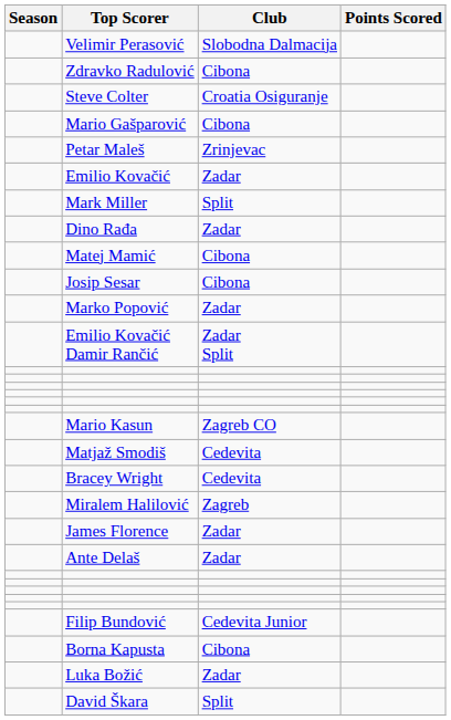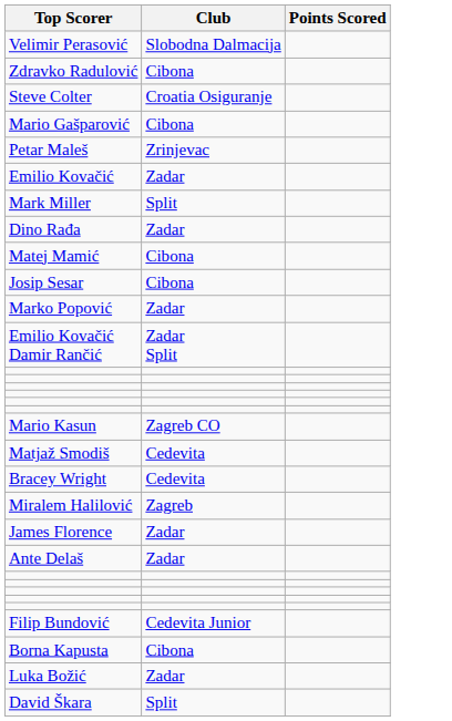 <table class="wikitable sortable">
 <tr>
-<th>Season</th>
 <th>Top Scorer</th>
 <th>Club</th>
 <th>Points Scored</th>
 </tr>
 <tr>
-<td></td>
 <td> <a href='#'>Velimir Perasović</a></td>
 <td><a href='#'>Slobodna Dalmacija</a></td>
 <td></td>
 </tr>
 <tr>
-<td></td>
 <td> <a href='#'>Zdravko Radulović</a></td>
 <td><a href='#'>Cibona</a></td>
 <td></td>
 </tr>
 <tr>
-<td></td>
 <td> <a href='#'>Steve Colter</a></td>
 <td><a href='#'>Croatia Osiguranje</a></td>
 <td></td>
 </tr>
 <tr>
-<td></td>
 <td> <a href='#'>Mario Gašparović</a></td>
 <td><a href='#'>Cibona</a></td>
 <td></td>
 </tr>
 <tr>
-<td></td>
 <td> <a href='#'>Petar Maleš</a></td>
 <td><a href='#'>Zrinjevac</a></td>
 <td></td>
 </tr>
 <tr>
-<td></td>
 <td> <a href='#'>Emilio Kovačić</a></td>
 <td><a href='#'>Zadar</a></td>
 <td></td>
 </tr>
 <tr>
-<td></td>
 <td> <a href='#'>Mark Miller</a></td>
 <td><a href='#'>Split</a></td>
 <td></td>
 </tr>
 <tr>
-<td></td>
 <td> <a href='#'>Dino Rađa</a></td>
 <td><a href='#'>Zadar</a></td>
 <td></td>
 </tr>
 <tr>
-<td></td>
 <td> <a href='#'>Matej Mamić</a></td>
 <td><a href='#'>Cibona</a></td>
 <td></td>
 </tr>
 <tr>
-<td></td>
 <td> <a href='#'>Josip Sesar</a></td>
 <td><a href='#'>Cibona</a></td>
 <td></td>
 </tr>
 <tr>
-<td></td>
 <td> <a href='#'>Marko Popović</a></td>
 <td><a href='#'>Zadar</a></td>
 <td></td>
 </tr>
 <tr>
-<td></td>
 <td> <a href='#'>Emilio Kovačić</a><br>  <a href='#'>Damir Rančić</a></td>
 <td><a href='#'>Zadar</a><br> <a href='#'>Split</a></td>
 <td></td>
 </tr>
 <tr>
 <td></td>
 <td></td>
 <td></td>
-<td></td>
 </tr>
 <tr>
-<td></td>
 <td></td>
 <td></td>
 <td></td>
 </tr>
 <tr>
 <td></td>
 <td></td>
 <td></td>
-<td></td>
 </tr>
 <tr>
-<td></td>
 <td></td>
 <td></td>
 <td></td>
 </tr>
 <tr>
 <td></td>
 <td></td>
 <td></td>
-<td></td>
 </tr>
 <tr>
 <td></td>
 <td></td>
 <td></td>
-<td></td>
 </tr>
 <tr>
-<td></td>
 <td> <a href='#'>Mario Kasun</a></td>
 <td><a href='#'>Zagreb CO</a></td>
 <td></td>
 </tr>
 <tr>
-<td></td>
 <td> <a href='#'>Matjaž Smodiš</a></td>
 <td><a href='#'>Cedevita</a></td>
 <td></td>
 </tr>
 <tr>
-<td></td>
 <td> <a href='#'>Bracey Wright</a></td>
 <td><a href='#'>Cedevita</a></td>
 <td></td>
 </tr>
 <tr>
-<td></td>
 <td> <a href='#'>Miralem Halilović</a></td>
 <td><a href='#'>Zagreb</a></td>
 <td></td>
 </tr>
 <tr>
-<td></td>
 <td> <a href='#'>James Florence</a></td>
 <td><a href='#'>Zadar</a></td>
 <td></td>
 </tr>
 <tr>
-<td></td>
 <td> <a href='#'>Ante Delaš</a></td>
 <td><a href='#'>Zadar</a></td>
 <td></td>
 </tr>
 <tr>
 <td></td>
 <td></td>
 <td></td>
-<td></td>
 </tr>
 <tr>
-<td></td>
 <td></td>
 <td></td>
 <td></td>
 </tr>
 <tr>
 <td></td>
 <td></td>
 <td></td>
-<td></td>
 </tr>
 <tr>
-<td></td>
 <td></td>
 <td></td>
 <td></td>
 </tr>
 <tr>
 <td></td>
 <td></td>
 <td></td>
-<td></td>
 </tr>
 <tr>
-<td></td>
 <td> <a href='#'>Filip Bundović</a></td>
 <td><a href='#'>Cedevita Junior</a></td>
 <td></td>
 </tr>
 <tr>
-<td></td>
 <td> <a href='#'>Borna Kapusta</a></td>
 <td><a href='#'>Cibona</a></td>
 <td></td>
 </tr>
 <tr>
-<td></td>
 <td> <a href='#'>Luka Božić</a></td>
 <td><a href='#'>Zadar</a></td>
 <td></td>
 </tr>
 <tr>
-<td></td>
 <td> <a href='#'>David Škara</a></td>
 <td><a href='#'>Split</a></td>
 <td></td>
 </tr>
 </table>
